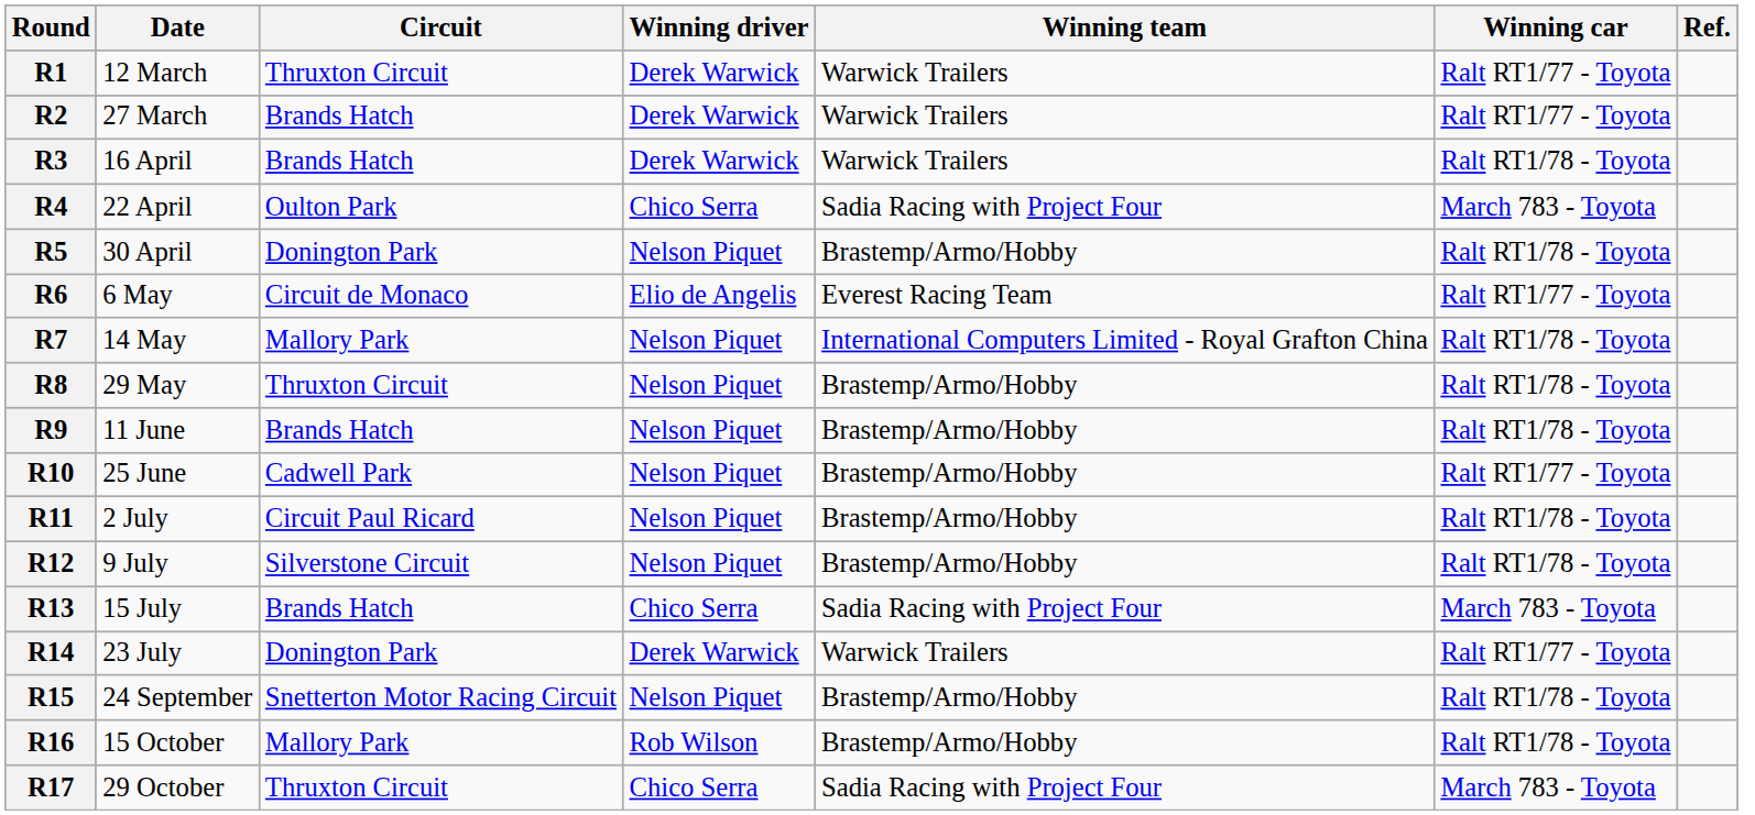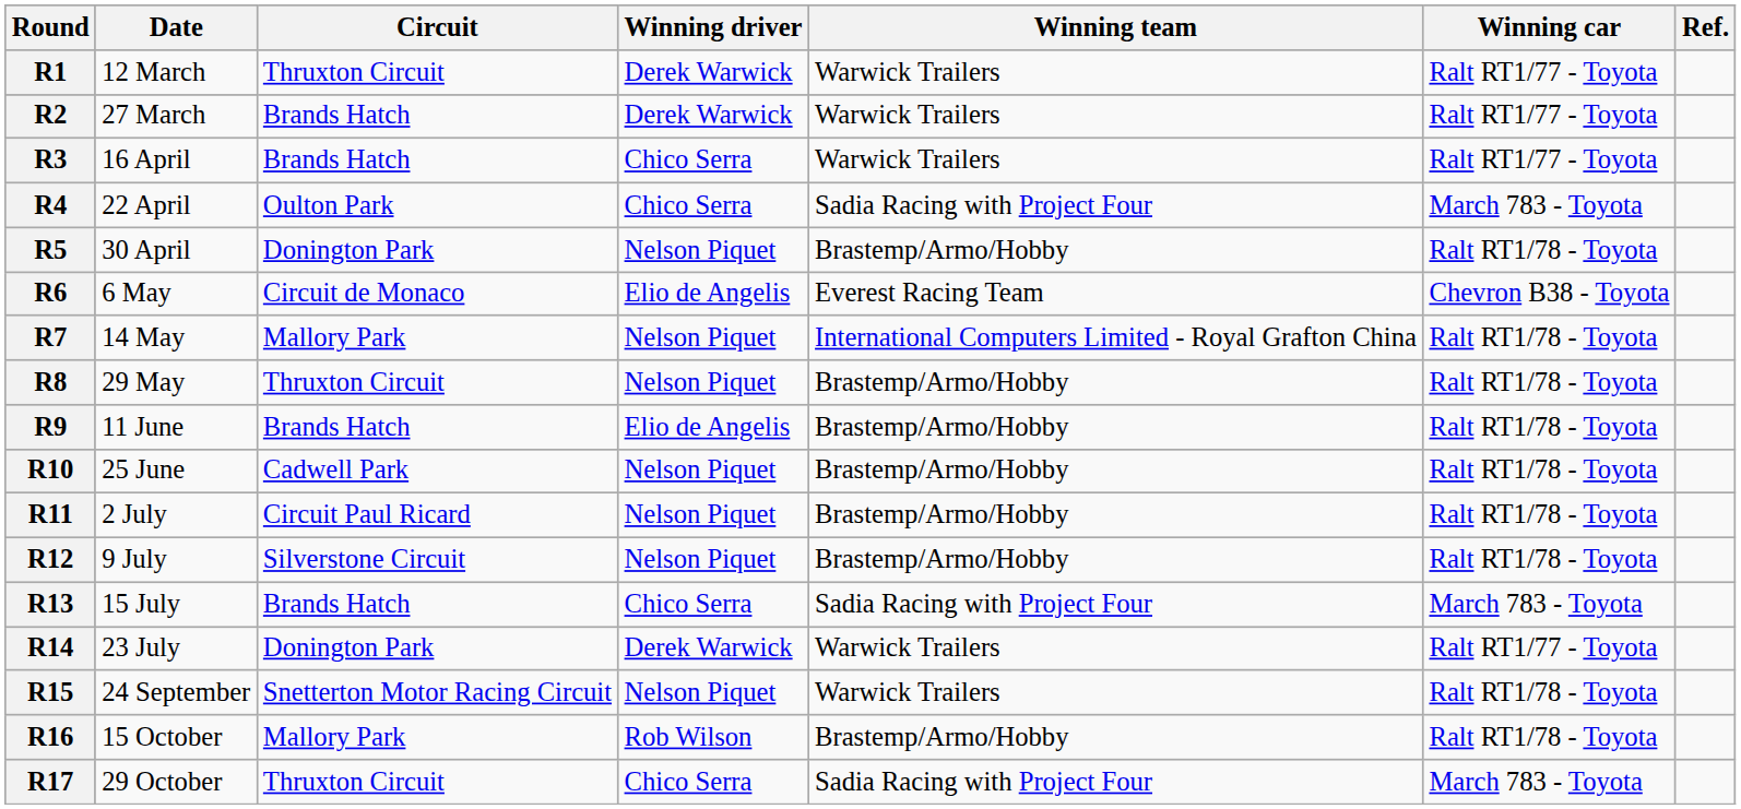 <table class="wikitable" style="font-size: 90%;">
 <tr>
 <th>Round</th>
 <th>Date</th>
 <th>Circuit</th>
 <th>Winning driver</th>
 <th>Winning team</th>
 <th>Winning car</th>
 <th>Ref.</th>
 </tr>
 <tr>
 <th>R1</th>
 <td>12 March</td>
 <td> <a href='#'>Thruxton Circuit</a></td>
 <td> <a href='#'>Derek Warwick</a></td>
 <td>Warwick Trailers</td>
 <td><a href='#'>Ralt</a> RT1/77 - <a href='#'>Toyota</a></td>
 <td></td>
 </tr>
 <tr>
 <th>R2</th>
 <td>27 March</td>
 <td> <a href='#'>Brands Hatch</a></td>
 <td> <a href='#'>Derek Warwick</a></td>
 <td>Warwick Trailers</td>
 <td><a href='#'>Ralt</a> RT1/77 - <a href='#'>Toyota</a></td>
 <td></td>
 </tr>
 <tr>
 <th>R3</th>
 <td>16 April</td>
 <td> <a href='#'>Brands Hatch</a></td>
-<td> <a href='#'>Derek Warwick</a></td>
+<td> <a href='#'>Chico Serra</a></td>
 <td>Warwick Trailers</td>
-<td><a href='#'>Ralt</a> RT1/78 - <a href='#'>Toyota</a></td>
+<td><a href='#'>Ralt</a> RT1/77 - <a href='#'>Toyota</a></td>
 <td></td>
 </tr>
 <tr>
 <th>R4</th>
 <td>22 April</td>
 <td> <a href='#'>Oulton Park</a></td>
 <td> <a href='#'>Chico Serra</a></td>
 <td>Sadia Racing with <a href='#'>Project Four</a></td>
 <td><a href='#'>March</a> 783 - <a href='#'>Toyota</a></td>
 <td></td>
 </tr>
 <tr>
 <th>R5</th>
 <td>30 April</td>
 <td> <a href='#'>Donington Park</a></td>
 <td> <a href='#'>Nelson Piquet</a></td>
 <td>Brastemp/Armo/Hobby</td>
 <td><a href='#'>Ralt</a> RT1/78 - <a href='#'>Toyota</a></td>
 <td></td>
 </tr>
 <tr>
 <th>R6</th>
 <td>6 May</td>
 <td> <a href='#'>Circuit de Monaco</a></td>
 <td> <a href='#'>Elio de Angelis</a></td>
 <td>Everest Racing Team</td>
-<td><a href='#'>Ralt</a> RT1/77 - <a href='#'>Toyota</a></td>
+<td><a href='#'>Chevron</a> B38 - <a href='#'>Toyota</a></td>
 <td></td>
 </tr>
 <tr>
 <th>R7</th>
 <td>14 May</td>
 <td> <a href='#'>Mallory Park</a></td>
 <td> <a href='#'>Nelson Piquet</a></td>
 <td><a href='#'>International Computers Limited</a> - Royal Grafton China</td>
 <td><a href='#'>Ralt</a> RT1/78 - <a href='#'>Toyota</a></td>
 <td></td>
 </tr>
 <tr>
 <th>R8</th>
 <td>29 May</td>
 <td> <a href='#'>Thruxton Circuit</a></td>
 <td> <a href='#'>Nelson Piquet</a></td>
 <td>Brastemp/Armo/Hobby</td>
 <td><a href='#'>Ralt</a> RT1/78 - <a href='#'>Toyota</a></td>
 <td></td>
 </tr>
 <tr>
 <th>R9</th>
 <td>11 June</td>
 <td> <a href='#'>Brands Hatch</a></td>
-<td> <a href='#'>Nelson Piquet</a></td>
+<td> <a href='#'>Elio de Angelis</a></td>
 <td>Brastemp/Armo/Hobby</td>
 <td><a href='#'>Ralt</a> RT1/78 - <a href='#'>Toyota</a></td>
 <td></td>
 </tr>
 <tr>
 <th>R10</th>
 <td>25 June</td>
 <td> <a href='#'>Cadwell Park</a></td>
 <td> <a href='#'>Nelson Piquet</a></td>
 <td>Brastemp/Armo/Hobby</td>
-<td><a href='#'>Ralt</a> RT1/77 - <a href='#'>Toyota</a></td>
+<td><a href='#'>Ralt</a> RT1/78 - <a href='#'>Toyota</a></td>
 <td></td>
 </tr>
 <tr>
 <th>R11</th>
 <td>2 July</td>
 <td> <a href='#'>Circuit Paul Ricard</a></td>
 <td> <a href='#'>Nelson Piquet</a></td>
 <td>Brastemp/Armo/Hobby</td>
 <td><a href='#'>Ralt</a> RT1/78 - <a href='#'>Toyota</a></td>
 <td></td>
 </tr>
 <tr>
 <th>R12</th>
 <td>9 July</td>
 <td> <a href='#'>Silverstone Circuit</a></td>
 <td> <a href='#'>Nelson Piquet</a></td>
 <td>Brastemp/Armo/Hobby</td>
 <td><a href='#'>Ralt</a> RT1/78 - <a href='#'>Toyota</a></td>
 <td></td>
 </tr>
 <tr>
 <th>R13</th>
 <td>15 July</td>
 <td> <a href='#'>Brands Hatch</a></td>
 <td> <a href='#'>Chico Serra</a></td>
 <td>Sadia Racing with <a href='#'>Project Four</a></td>
 <td><a href='#'>March</a> 783 - <a href='#'>Toyota</a></td>
 <td></td>
 </tr>
 <tr>
 <th>R14</th>
 <td>23 July</td>
 <td> <a href='#'>Donington Park</a></td>
 <td> <a href='#'>Derek Warwick</a></td>
 <td>Warwick Trailers</td>
 <td><a href='#'>Ralt</a> RT1/77 - <a href='#'>Toyota</a></td>
 <td></td>
 </tr>
 <tr>
 <th>R15</th>
 <td>24 September</td>
 <td> <a href='#'>Snetterton Motor Racing Circuit</a></td>
 <td> <a href='#'>Nelson Piquet</a></td>
-<td>Brastemp/Armo/Hobby</td>
+<td>Warwick Trailers</td>
 <td><a href='#'>Ralt</a> RT1/78 - <a href='#'>Toyota</a></td>
 <td></td>
 </tr>
 <tr>
 <th>R16</th>
 <td>15 October</td>
 <td> <a href='#'>Mallory Park</a></td>
 <td> <a href='#'>Rob Wilson</a></td>
 <td>Brastemp/Armo/Hobby</td>
 <td><a href='#'>Ralt</a> RT1/78 - <a href='#'>Toyota</a></td>
 <td></td>
 </tr>
 <tr>
 <th>R17</th>
 <td>29 October</td>
 <td> <a href='#'>Thruxton Circuit</a></td>
 <td> <a href='#'>Chico Serra</a></td>
 <td>Sadia Racing with <a href='#'>Project Four</a></td>
 <td><a href='#'>March</a> 783 - <a href='#'>Toyota</a></td>
 <td></td>
 </tr>
 <tr>
 </tr>
 </table>
